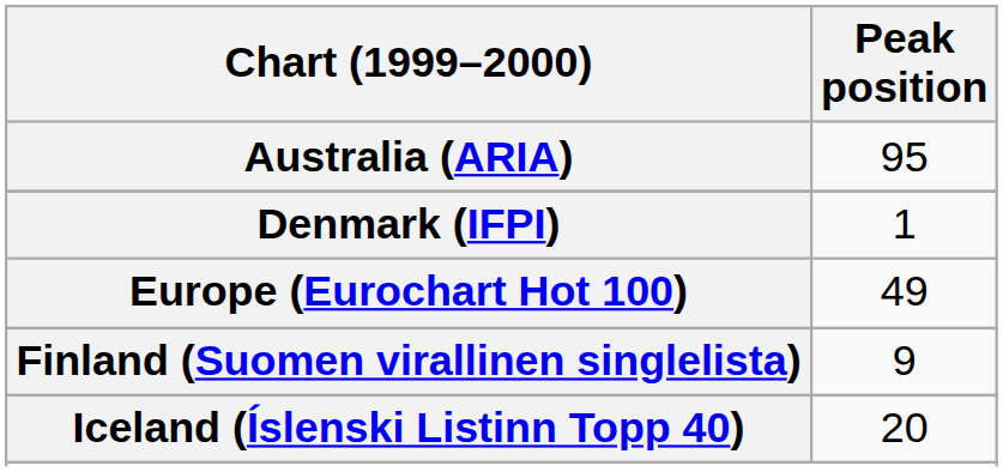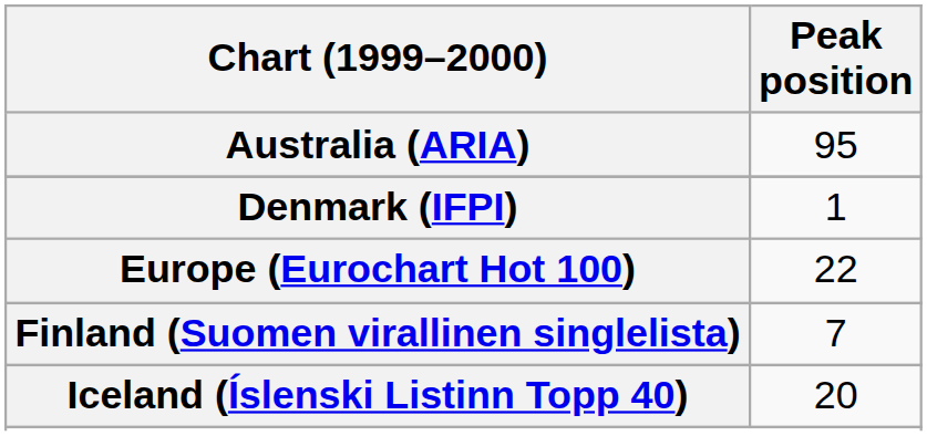 <table class="wikitable sortable plainrowheaders" style="text-align:center">
 <tr>
 <th scope="col">Chart (1999–2000)</th>
 <th scope="col">Peak<br>position</th>
 </tr>
 <tr>
 <th scope = "row">Australia (<a href='#'>ARIA</a>)</th>
 <td>95</td>
 </tr>
 <tr>
 </tr>
 <tr>
 </tr>
 <tr>
 </tr>
 <tr>
 <th scope = "row">Denmark (<a href='#'>IFPI</a>)</th>
 <td>1</td>
 </tr>
 <tr>
 <th scope = "row">Europe (<a href='#'>Eurochart Hot 100</a>)</th>
-<td>49</td>
+<td>22</td>
 </tr>
 <tr>
 </tr>
 <tr>
 <th scope = "row">Finland (<a href='#'>Suomen virallinen singlelista</a>)</th>
-<td>9</td>
+<td>7</td>
 </tr>
 <tr>
 </tr>
 <tr>
 </tr>
 <tr>
 <th scope = "row">Iceland (<a href='#'>Íslenski Listinn Topp 40</a>)</th>
 <td>20</td>
 </tr>
 <tr>
 </tr>
 <tr>
 </tr>
 <tr>
 </tr>
 <tr>
 </tr>
 <tr>
 </tr>
 <tr>
 </tr>
 <tr>
 </tr>
 <tr>
 </tr>
 <tr>
 </tr>
 </table>
